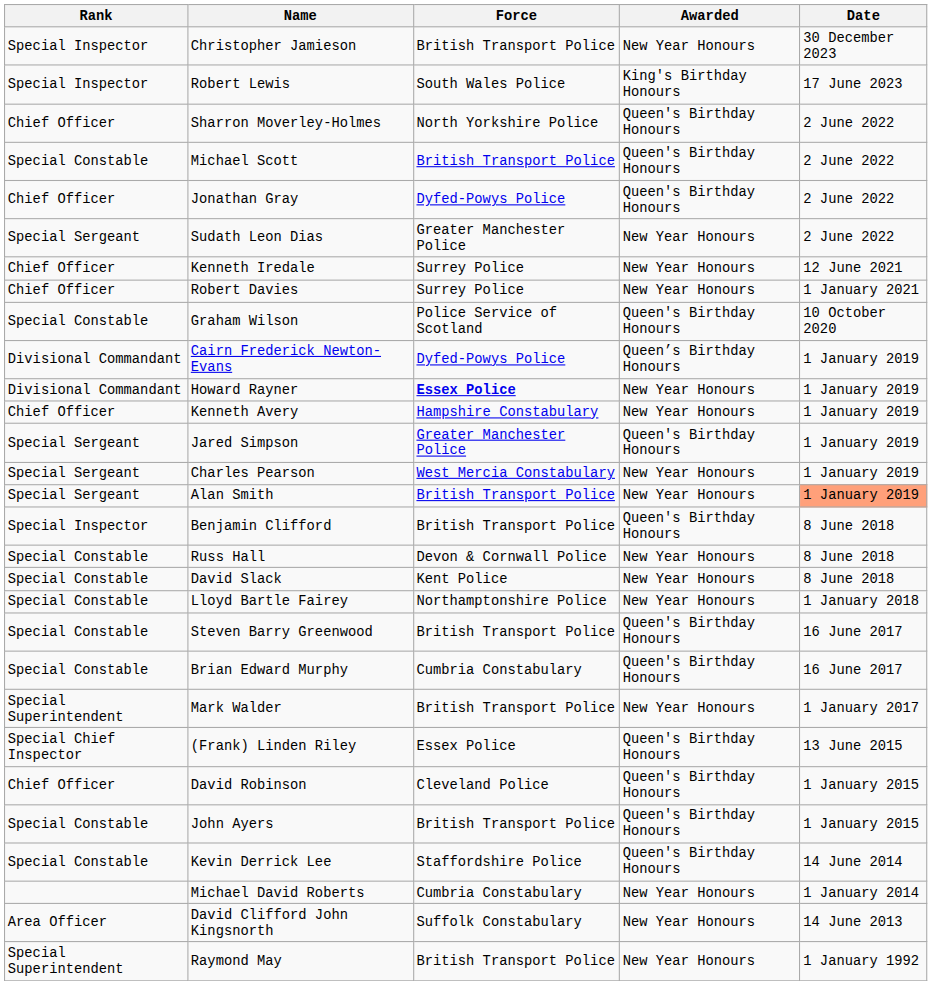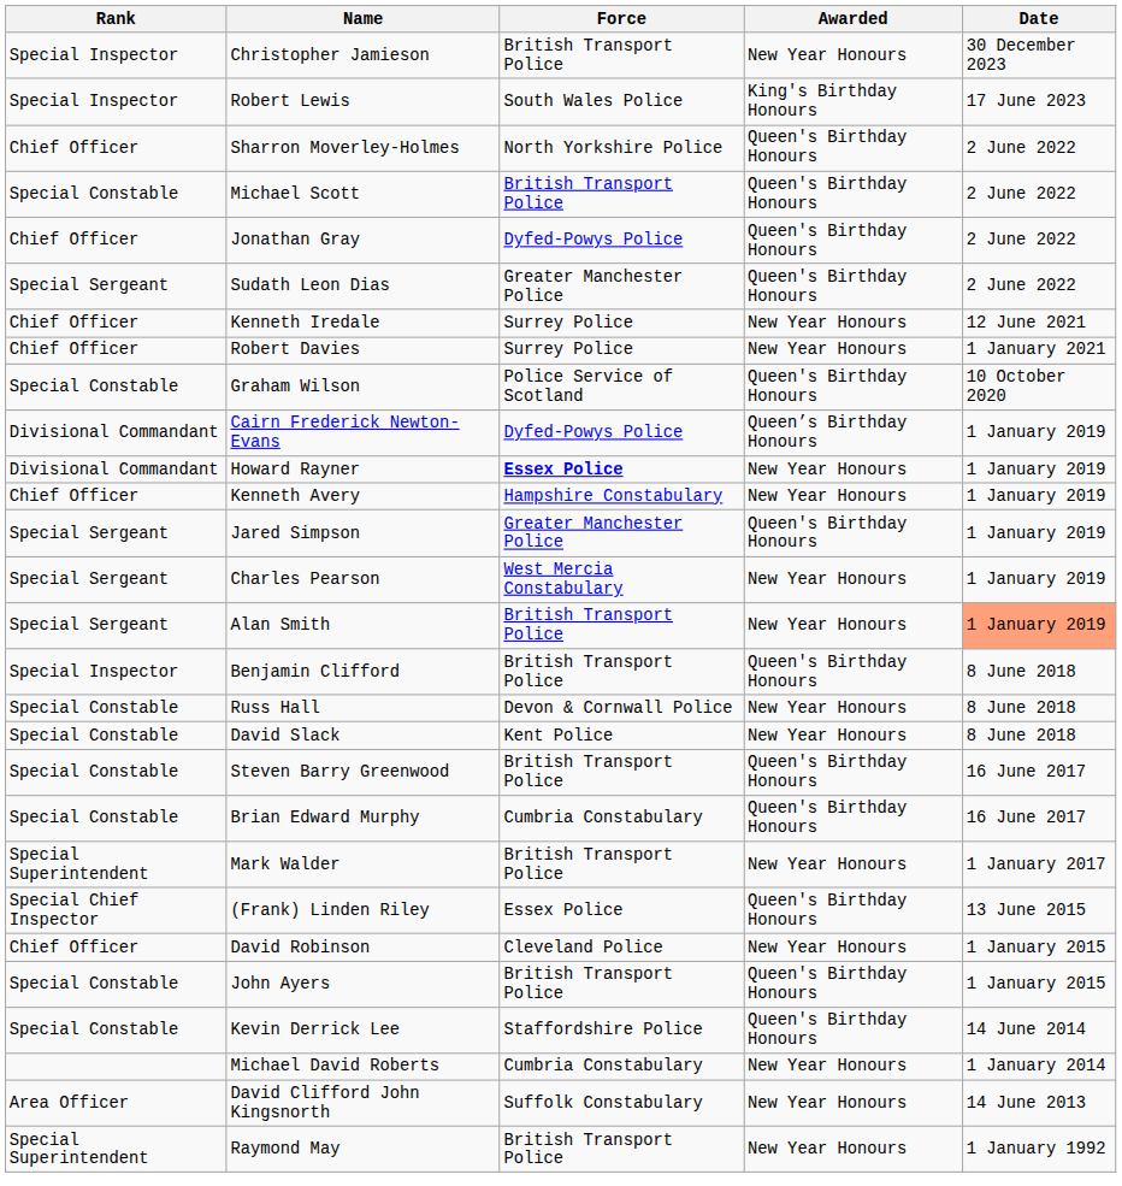 <table class="wikitable mw-collapsible">
 <tr>
 <th>Rank</th>
 <th>Name</th>
 <th>Force</th>
 <th>Awarded</th>
 <th>Date</th>
 </tr>
 <tr>
 <td>Special Inspector</td>
 <td>Christopher Jamieson</td>
 <td>British Transport Police</td>
 <td>New Year Honours</td>
 <td>30 December 2023</td>
 </tr>
 <tr>
 <td>Special Inspector</td>
 <td>Robert Lewis</td>
 <td>South Wales Police</td>
 <td>King's Birthday Honours</td>
 <td>17 June 2023</td>
 </tr>
 <tr>
 <td>Chief Officer</td>
 <td>Sharron Moverley-Holmes</td>
 <td>North Yorkshire Police</td>
 <td>Queen's Birthday Honours</td>
 <td>2 June 2022</td>
 </tr>
 <tr>
 <td>Special Constable</td>
 <td>Michael Scott</td>
 <td><a href='#'>British Transport Police</a></td>
 <td>Queen's Birthday Honours</td>
 <td>2 June 2022</td>
 </tr>
 <tr>
 <td>Chief Officer</td>
 <td>Jonathan Gray</td>
 <td><a href='#'>Dyfed-Powys Police</a></td>
 <td>Queen's Birthday Honours</td>
 <td>2 June 2022</td>
 </tr>
 <tr>
 <td>Special Sergeant</td>
 <td>Sudath Leon Dias</td>
 <td>Greater Manchester Police</td>
-<td>New Year Honours</td>
+<td>Queen's Birthday Honours</td>
 <td>2 June 2022</td>
 </tr>
 <tr>
 <td>Chief Officer</td>
 <td>Kenneth Iredale</td>
 <td>Surrey Police</td>
 <td>New Year Honours</td>
 <td>12 June 2021</td>
 </tr>
 <tr>
 <td>Chief Officer</td>
 <td>Robert Davies</td>
 <td>Surrey Police</td>
 <td>New Year Honours</td>
 <td>1 January 2021</td>
 </tr>
 <tr>
 <td>Special Constable</td>
 <td>Graham Wilson</td>
 <td>Police Service of Scotland</td>
 <td>Queen's Birthday Honours</td>
 <td>10 October 2020</td>
 </tr>
 <tr>
 <td>Divisional Commandant</td>
 <td><a href='#'>Cairn Frederick Newton-Evans</a></td>
 <td><a href='#'>Dyfed-Powys Police</a></td>
 <td>Queen’s Birthday Honours</td>
 <td>1 January 2019</td>
 </tr>
 <tr>
 <td>Divisional Commandant</td>
 <td>Howard Rayner</td>
 <td><strong><a href='#'>Essex Police</a></strong></td>
 <td>New Year Honours</td>
 <td>1 January 2019</td>
 </tr>
 <tr>
 <td>Chief Officer</td>
 <td>Kenneth Avery</td>
 <td><a href='#'>Hampshire Constabulary</a></td>
 <td>New Year Honours</td>
 <td>1 January 2019</td>
 </tr>
 <tr>
 <td>Special Sergeant</td>
 <td>Jared Simpson</td>
 <td><a href='#'>Greater Manchester Police</a></td>
 <td>Queen's Birthday Honours</td>
 <td>1 January 2019</td>
 </tr>
 <tr>
 <td>Special Sergeant</td>
 <td>Charles Pearson</td>
 <td><a href='#'>West Mercia Constabulary</a></td>
 <td>New Year Honours</td>
 <td>1 January 2019</td>
 </tr>
 <tr>
 <td>Special Sergeant</td>
 <td>Alan Smith</td>
 <td><a href='#'>British Transport Police</a></td>
 <td>New Year Honours</td>
 <td style="background: lightsalmon;">1 January 2019</td>
 </tr>
 <tr>
 <td>Special Inspector</td>
 <td>Benjamin Clifford</td>
 <td>British Transport Police</td>
 <td>Queen's Birthday Honours</td>
 <td>8 June 2018</td>
 </tr>
 <tr>
 <td>Special Constable</td>
 <td>Russ Hall</td>
 <td>Devon & Cornwall Police</td>
 <td>New Year Honours</td>
 <td>8 June 2018</td>
 </tr>
 <tr>
 <td>Special Constable</td>
 <td>David Slack</td>
 <td>Kent Police</td>
 <td>New Year Honours</td>
 <td>8 June 2018</td>
 </tr>
 <tr>
 <td>Special Constable</td>
-<td>Lloyd Bartle Fairey</td>
-<td>Northamptonshire Police</td>
-<td>New Year Honours</td>
-<td>1 January 2018</td>
-</tr>
-<tr>
-<td>Special Constable</td>
 <td>Steven Barry Greenwood</td>
 <td>British Transport Police</td>
 <td>Queen's Birthday Honours</td>
 <td>16 June 2017</td>
 </tr>
 <tr>
 <td>Special Constable</td>
 <td>Brian Edward Murphy</td>
 <td>Cumbria Constabulary</td>
 <td>Queen's Birthday Honours</td>
 <td>16 June 2017</td>
 </tr>
 <tr>
 <td>Special Superintendent</td>
 <td>Mark Walder</td>
 <td>British Transport Police</td>
 <td>New Year Honours</td>
 <td>1 January 2017</td>
 </tr>
 <tr>
 <td>Special Chief Inspector</td>
 <td>(Frank) Linden Riley </td>
 <td>Essex Police</td>
 <td>Queen's Birthday Honours</td>
 <td>13 June 2015</td>
 </tr>
 <tr>
 <td>Chief Officer</td>
 <td>David Robinson </td>
 <td>Cleveland Police</td>
-<td>Queen's Birthday Honours</td>
+<td>New Year Honours</td>
 <td>1 January 2015</td>
 </tr>
 <tr>
 <td>Special Constable</td>
 <td>John Ayers </td>
 <td>British Transport Police</td>
 <td>Queen's Birthday Honours</td>
 <td>1 January 2015</td>
 </tr>
 <tr>
 <td>Special Constable</td>
 <td>Kevin Derrick Lee </td>
 <td>Staffordshire Police</td>
 <td>Queen's Birthday Honours</td>
 <td>14 June 2014</td>
 </tr>
 <tr>
 <td></td>
 <td>Michael David Roberts </td>
 <td>Cumbria Constabulary</td>
 <td>New Year Honours</td>
 <td>1 January 2014</td>
 </tr>
 <tr>
 <td>Area Officer</td>
 <td>David Clifford John Kingsnorth </td>
 <td>Suffolk Constabulary</td>
 <td>New Year Honours</td>
 <td>14 June 2013</td>
 </tr>
 <tr>
 <td>Special Superintendent</td>
 <td>Raymond May</td>
 <td>British Transport Police</td>
 <td>New Year Honours</td>
 <td>1 January 1992</td>
 </tr>
 </table>
